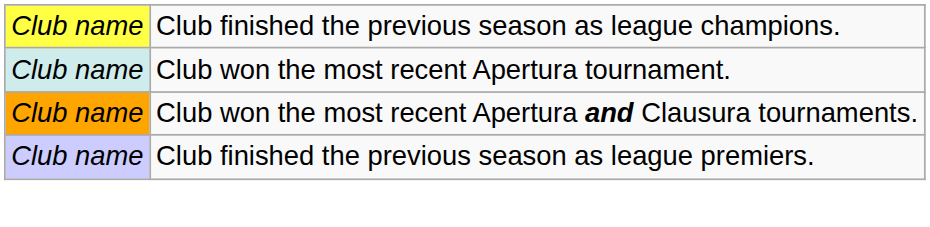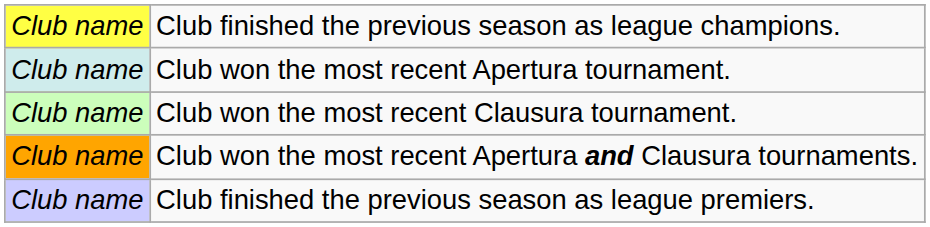 <table class=wikitable>
 <tr>
 <td style="background:#FFFF44"><em>Club name</em></td>
 <td>Club finished the previous season as league champions.</td>
 </tr>
 <tr>
 <td style="background:#CFECEC"><em>Club name</em></td>
 <td>Club won the most recent Apertura tournament.</td>
 </tr>
 <tr>
+<td style="background:#CCFEBB"><em>Club name</em></td>
+<td>Club won the most recent Clausura tournament.</td>
+</tr>
+<tr>
 <td style="background:#FFA500"><em>Club name</em></td>
 <td>Club won the most recent Apertura <strong><em>and</em></strong> Clausura tournaments.</td>
 </tr>
 <tr>
 <td style="background:#CCCCFF"><em>Club name</em></td>
 <td>Club finished the previous season as league premiers.</td>
 </tr>
 </table>
